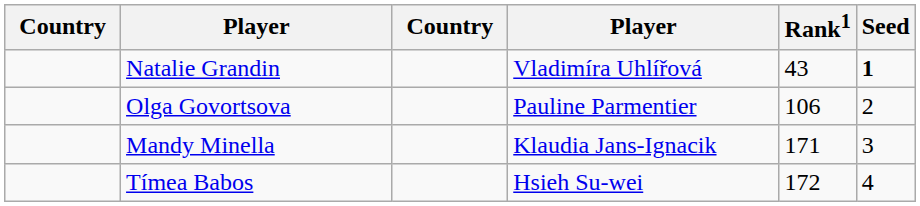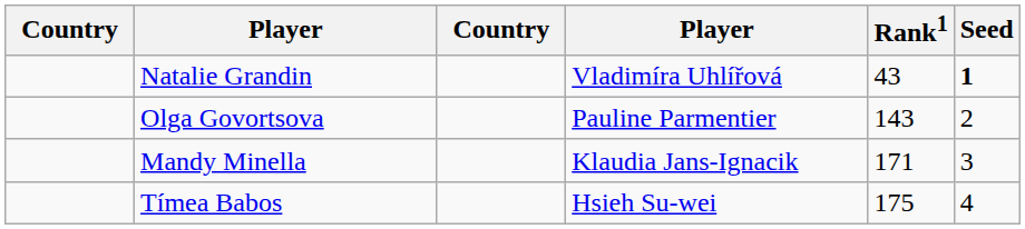 <table class="sortable wikitable">
 <tr>
 <th width="70">Country</th>
 <th width="175">Player</th>
 <th width="70">Country</th>
 <th width="175">Player</th>
 <th>Rank<sup>1</sup></th>
 <th>Seed</th>
 </tr>
 <tr>
 <td></td>
 <td><a href='#'>Natalie Grandin</a></td>
 <td></td>
 <td><a href='#'>Vladimíra Uhlířová</a></td>
 <td>43</td>
 <td><strong>1</strong></td>
 </tr>
 <tr>
 <td></td>
 <td><a href='#'>Olga Govortsova</a></td>
 <td></td>
 <td><a href='#'>Pauline Parmentier</a></td>
-<td>106</td>
+<td>143</td>
 <td>2</td>
 </tr>
 <tr>
 <td></td>
 <td><a href='#'>Mandy Minella</a></td>
 <td></td>
 <td><a href='#'>Klaudia Jans-Ignacik</a></td>
 <td>171</td>
 <td>3</td>
 </tr>
 <tr>
 <td></td>
 <td><a href='#'>Tímea Babos</a></td>
 <td></td>
 <td><a href='#'>Hsieh Su-wei</a></td>
-<td>172</td>
+<td>175</td>
 <td>4</td>
 </tr>
 </table>
